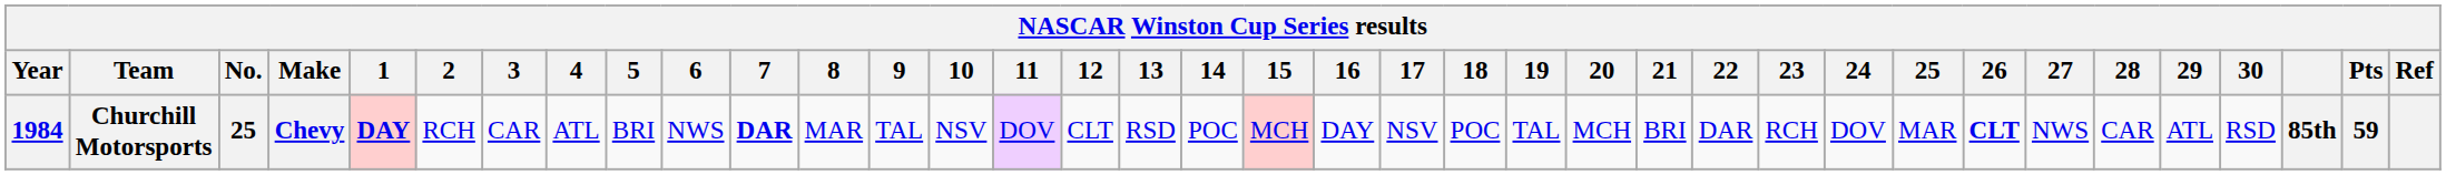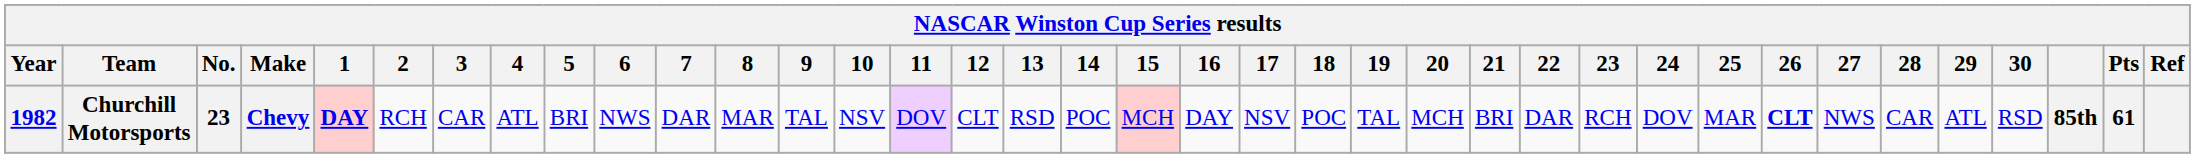 <table class="wikitable" style="text-align:center; font-size:75%">
 <tr>
 <th colspan=42><a href='#'>NASCAR</a> <a href='#'>Winston Cup Series</a> results</th>
 </tr>
 <tr>
 <th>Year</th>
 <th>Team</th>
 <th>No.</th>
 <th>Make</th>
 <th>1</th>
 <th>2</th>
 <th>3</th>
 <th>4</th>
 <th>5</th>
 <th>6</th>
 <th>7</th>
 <th>8</th>
 <th>9</th>
 <th>10</th>
 <th>11</th>
 <th>12</th>
 <th>13</th>
 <th>14</th>
 <th>15</th>
 <th>16</th>
 <th>17</th>
 <th>18</th>
 <th>19</th>
 <th>20</th>
 <th>21</th>
 <th>22</th>
 <th>23</th>
 <th>24</th>
 <th>25</th>
 <th>26</th>
 <th>27</th>
 <th>28</th>
 <th>29</th>
 <th>30</th>
 <th></th>
 <th>Pts</th>
 <th>Ref</th>
 </tr>
 <tr>
-<th><a href='#'>1984</a></th>
+<th><a href='#'>1982</a></th>
 <th>Churchill Motorsports</th>
-<th>25</th>
+<th>23</th>
 <th><a href='#'>Chevy</a></th>
 <td style="background:#FFCFCF;"><strong><a href='#'>DAY</a><br></strong></td>
 <td><a href='#'>RCH</a></td>
 <td><a href='#'>CAR</a></td>
 <td><a href='#'>ATL</a></td>
 <td><a href='#'>BRI</a></td>
 <td><a href='#'>NWS</a></td>
-<td><strong><a href='#'>DAR</a></strong></td>
+<td><a href='#'>DAR</a></td>
 <td><a href='#'>MAR</a></td>
 <td><a href='#'>TAL</a></td>
 <td><a href='#'>NSV</a></td>
 <td style="background:#EFCFFF;"><a href='#'>DOV</a><br></td>
 <td><a href='#'>CLT</a></td>
 <td><a href='#'>RSD</a></td>
 <td><a href='#'>POC</a></td>
 <td style="background:#FFCFCF;"><a href='#'>MCH</a><br></td>
 <td><a href='#'>DAY</a></td>
 <td><a href='#'>NSV</a></td>
 <td><a href='#'>POC</a></td>
 <td><a href='#'>TAL</a></td>
 <td><a href='#'>MCH</a></td>
 <td><a href='#'>BRI</a></td>
 <td><a href='#'>DAR</a></td>
 <td><a href='#'>RCH</a></td>
 <td><a href='#'>DOV</a></td>
 <td><a href='#'>MAR</a></td>
 <td><strong><a href='#'>CLT</a></strong></td>
 <td><a href='#'>NWS</a></td>
 <td><a href='#'>CAR</a></td>
 <td><a href='#'>ATL</a></td>
 <td><a href='#'>RSD</a></td>
 <th>85th</th>
-<th>59</th>
+<th>61</th>
 <th></th>
 </tr>
 </table>
